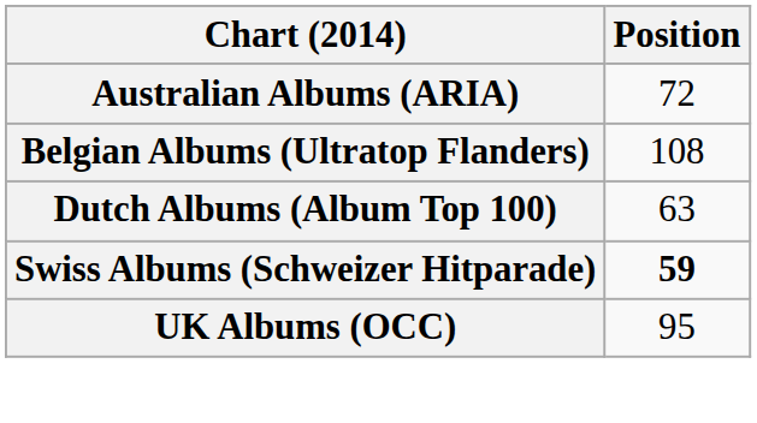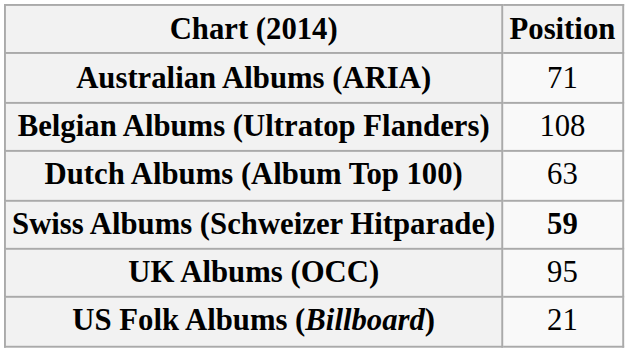 <table class="wikitable sortable plainrowheaders" style="text-align:center">
 <tr>
 <th scope="col">Chart (2014)</th>
 <th scope="col">Position</th>
 </tr>
 <tr>
 <th scope="row">Australian Albums (ARIA)</th>
-<td>72</td>
+<td>71</td>
 </tr>
 <tr>
 <th scope="row">Belgian Albums (Ultratop Flanders)</th>
 <td>108</td>
 </tr>
 <tr>
 <th scope="row">Dutch Albums (Album Top 100)</th>
 <td>63</td>
 </tr>
 <tr>
 <th scope="row">Swiss Albums (Schweizer Hitparade)</th>
 <td><strong>59</strong></td>
 </tr>
 <tr>
 <th scope="row">UK Albums (OCC)</th>
 <td>95</td>
 </tr>
+<tr>
+<th scope="row">US Folk Albums (<em>Billboard</em>)</th>
+<td>21</td>
+</tr>
 </table>
